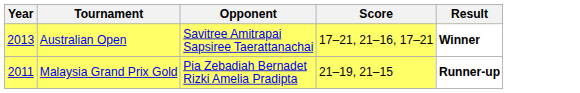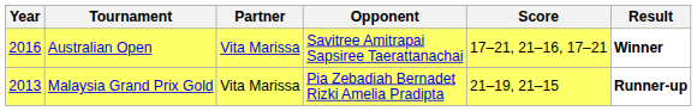 <table class="sortable wikitable" style="font-size: 90%;">
 <tr>
 <th>Year</th>
 <th>Tournament</th>
+<th>Partner</th>
 <th>Opponent</th>
 <th>Score</th>
 <th>Result</th>
 </tr>
 <tr style="background:#FFFF67">
-<td align="center"><a href='#'>2013</a></td>
+<td align="center"><a href='#'>2016</a></td>
 <td align="left"><a href='#'>Australian Open</a></td>
+<td align="left"> <a href='#'>Vita Marissa</a></td>
 <td align="left"> <a href='#'>Savitree Amitrapai</a> <br>  <a href='#'>Sapsiree Taerattanachai</a></td>
 <td align="left">17–21, 21–16, 17–21</td>
 <td style="text-align: left; background:white"> <strong>Winner</strong></td>
 </tr>
 <tr style="background:#FFFF67">
-<td align="center"><a href='#'>2011</a></td>
+<td align="center"><a href='#'>2013</a></td>
 <td align="left"><a href='#'>Malaysia Grand Prix Gold</a></td>
+<td align="left"> Vita Marissa</td>
 <td align="left"> <a href='#'>Pia Zebadiah Bernadet</a> <br>  <a href='#'>Rizki Amelia Pradipta</a></td>
 <td align="left">21–19, 21–15</td>
 <td style="text-align: left; background:white"> <strong>Runner-up</strong></td>
 </tr>
 </table>
